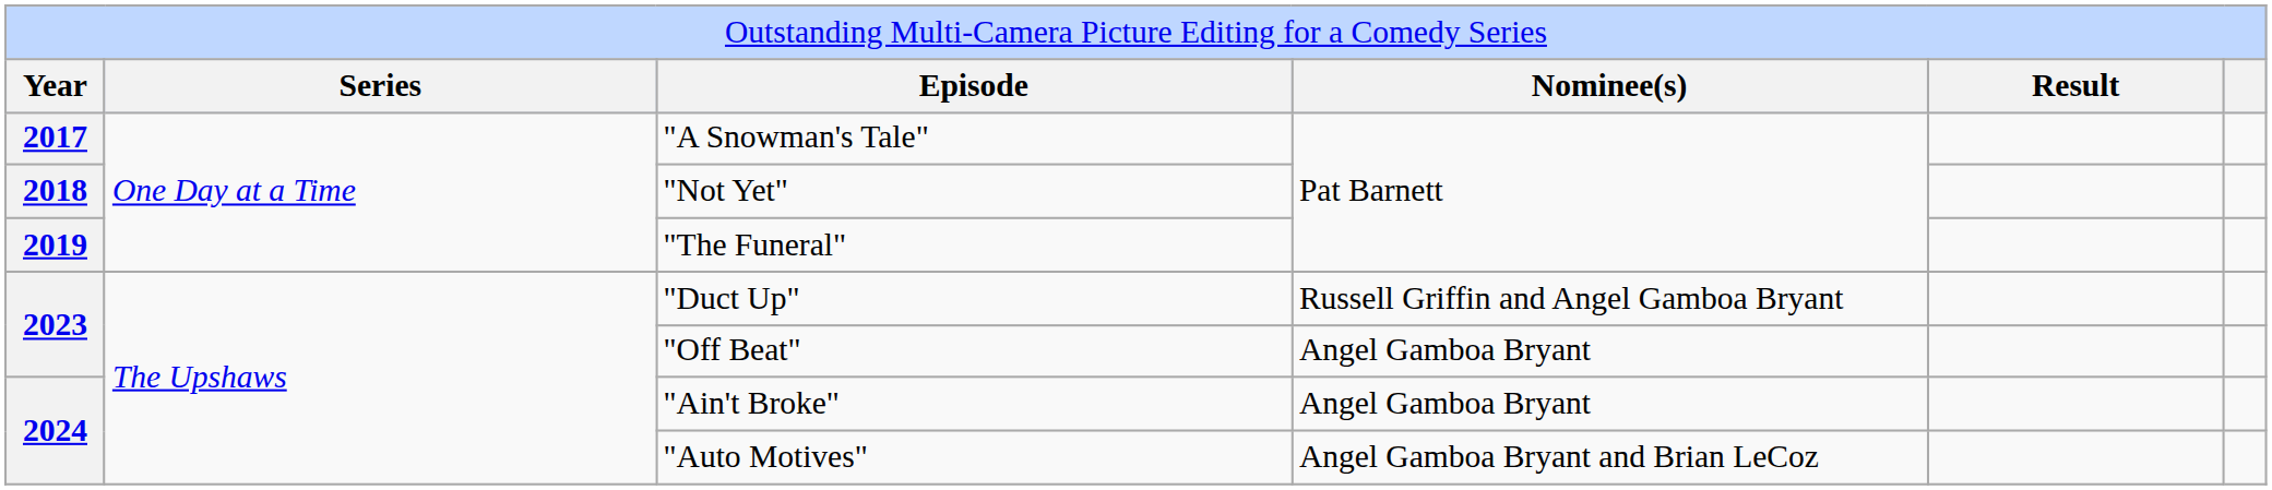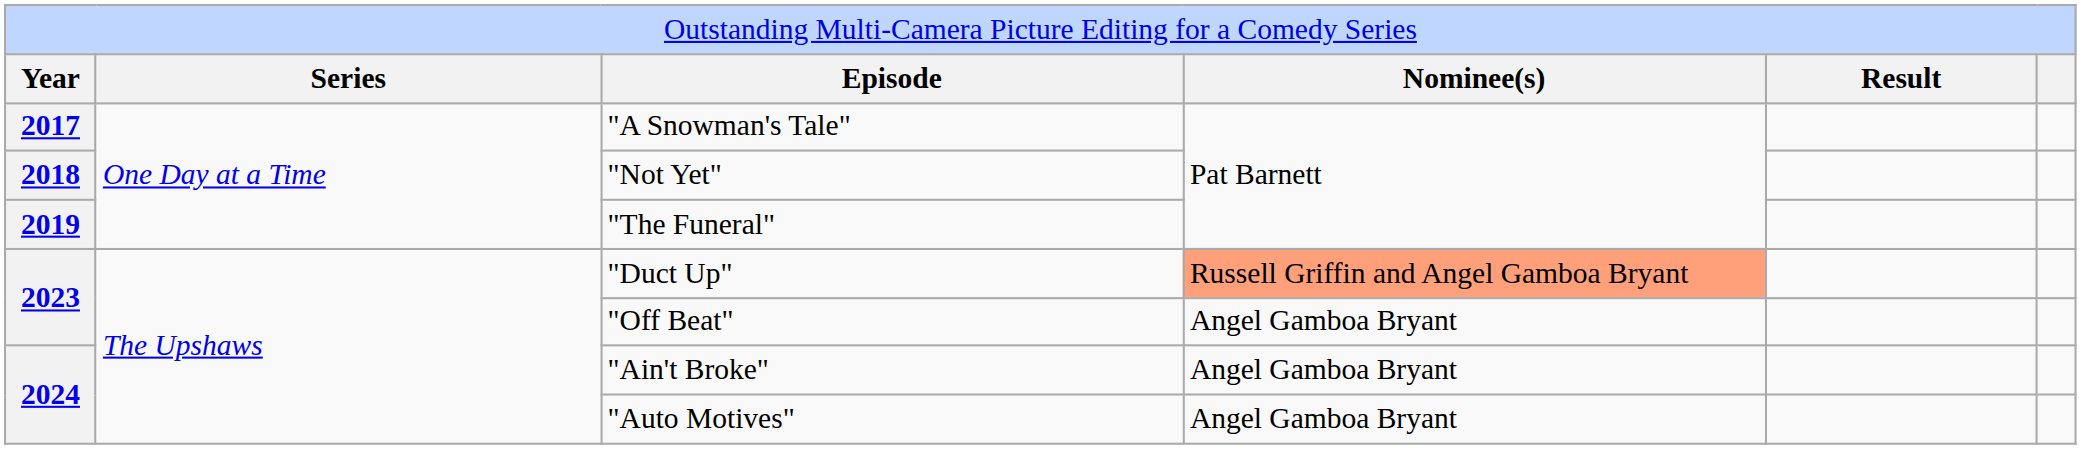 <table class="wikitable plainrowheaders" style="font-size: 90%" width=80%>
 <tr ---- bgcolor="#bfd7ff">
 <td colspan=6 align=center><a href='#'>Outstanding Multi-Camera Picture Editing for a Comedy Series</a></td>
 </tr>
 <tr ---- bgcolor="#bfd7ff">
 <th scope="col" style="width:1%;">Year</th>
 <th scope="col" style="width:13%;">Series</th>
 <th scope="col" style="width:15%;">Episode</th>
 <th scope="col" style="width:15%;">Nominee(s)</th>
 <th scope="col" style="width:7%;">Result</th>
 <th scope="col" style="width:1%;"></th>
 </tr>
 <tr>
 <th scope=row><a href='#'>2017</a></th>
 <td rowspan="3"><em><a href='#'>One Day at a Time</a></em></td>
 <td>"A Snowman's Tale"</td>
 <td rowspan="3">Pat Barnett</td>
 <td></td>
 <td></td>
 </tr>
 <tr>
 <th scope=row><a href='#'>2018</a></th>
 <td>"Not Yet"</td>
 <td></td>
 <td></td>
 </tr>
 <tr>
 <th scope=row><a href='#'>2019</a></th>
 <td>"The Funeral"</td>
 <td></td>
 <td></td>
 </tr>
 <tr>
 <th scope=row rowspan="2"><a href='#'>2023</a></th>
 <td rowspan="4"><em><a href='#'>The Upshaws</a></em></td>
 <td>"Duct Up"</td>
-<td>Russell Griffin and Angel Gamboa Bryant</td>
+<td style="background: lightsalmon;">Russell Griffin and Angel Gamboa Bryant</td>
 <td></td>
 <td></td>
 </tr>
 <tr>
 <td>"Off Beat"</td>
 <td>Angel Gamboa Bryant</td>
 <td></td>
 <td></td>
 </tr>
 <tr>
 <th scope=row rowspan="2"><a href='#'>2024</a></th>
 <td>"Ain't Broke"</td>
 <td>Angel Gamboa Bryant</td>
 <td></td>
 <td></td>
 </tr>
 <tr>
 <td>"Auto Motives"</td>
-<td>Angel Gamboa Bryant and Brian LeCoz</td>
+<td>Angel Gamboa Bryant</td>
 <td></td>
 <td></td>
 </tr>
 </table>
